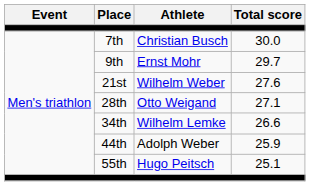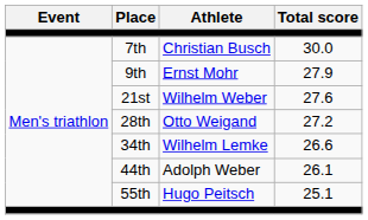 <table class=wikitable>
 <tr>
 <th>Event</th>
 <th>Place</th>
 <th>Athlete</th>
 <th>Total score</th>
 </tr>
 <tr bgcolor=black>
 <td colspan=4></td>
 </tr>
 <tr align=center>
 <td rowspan=7><a href='#'>Men's triathlon</a></td>
 <td>7th</td>
 <td align=left><a href='#'>Christian Busch</a></td>
 <td>30.0</td>
 </tr>
 <tr align=center>
 <td>9th</td>
 <td align=left><a href='#'>Ernst Mohr</a></td>
-<td>29.7</td>
+<td>27.9</td>
 </tr>
 <tr align=center>
 <td>21st</td>
 <td align=left><a href='#'>Wilhelm Weber</a></td>
 <td>27.6</td>
 </tr>
 <tr align=center>
 <td>28th</td>
 <td align=left><a href='#'>Otto Weigand</a></td>
-<td>27.1</td>
+<td>27.2</td>
 </tr>
 <tr align=center>
 <td>34th</td>
 <td align=left><a href='#'>Wilhelm Lemke</a></td>
 <td>26.6</td>
 </tr>
 <tr align=center>
 <td>44th</td>
 <td align=left>Adolph Weber</td>
-<td>25.9</td>
+<td>26.1</td>
 </tr>
 <tr align=center>
 <td>55th</td>
 <td align=left><a href='#'>Hugo Peitsch</a></td>
 <td>25.1</td>
 </tr>
 <tr bgcolor=black>
 <td colspan=4></td>
 </tr>
 </table>
